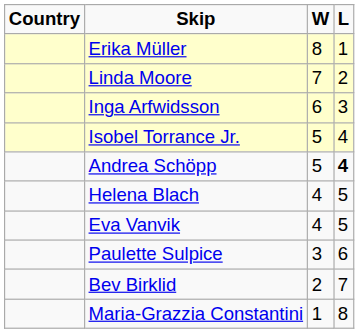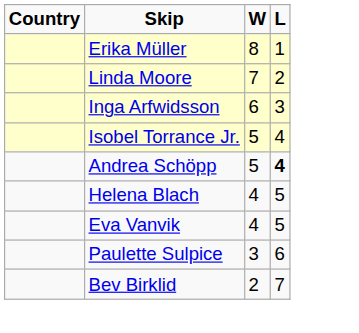 <table class="wikitable">
 <tr align=center>
 <td><strong>Country</strong></td>
 <td><strong>Skip</strong></td>
 <td><strong>W</strong></td>
 <td><strong>L</strong></td>
 </tr>
 <tr bgcolor=#ffffcc>
 <td></td>
 <td><a href='#'>Erika Müller</a></td>
 <td>8</td>
 <td>1</td>
 </tr>
 <tr bgcolor=#ffffcc>
 <td></td>
 <td><a href='#'>Linda Moore</a></td>
 <td>7</td>
 <td>2</td>
 </tr>
 <tr bgcolor=#ffffcc>
 <td></td>
 <td><a href='#'>Inga Arfwidsson</a></td>
 <td>6</td>
 <td>3</td>
 </tr>
 <tr bgcolor=#ffffcc>
 <td></td>
 <td><a href='#'>Isobel Torrance Jr.</a></td>
 <td>5</td>
 <td>4</td>
 </tr>
 <tr>
 <td></td>
 <td><a href='#'>Andrea Schöpp</a></td>
 <td>5</td>
 <td><strong>4</strong></td>
 </tr>
 <tr>
 <td></td>
 <td><a href='#'>Helena Blach</a></td>
 <td>4</td>
 <td>5</td>
 </tr>
 <tr>
 <td></td>
 <td><a href='#'>Eva Vanvik</a></td>
 <td>4</td>
 <td>5</td>
 </tr>
 <tr>
 <td></td>
 <td><a href='#'>Paulette Sulpice</a></td>
 <td>3</td>
 <td>6</td>
 </tr>
 <tr>
 <td></td>
 <td><a href='#'>Bev Birklid</a></td>
 <td>2</td>
 <td>7</td>
 </tr>
-<tr>
-<td></td>
-<td><a href='#'>Maria-Grazzia Constantini</a></td>
-<td>1</td>
-<td>8</td>
-</tr>
 </table>
